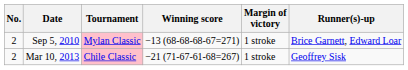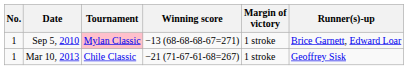 <table class="wikitable" style="font-size:95%;">
 <tr>
 <th>No.</th>
 <th>Date</th>
 <th>Tournament</th>
 <th>Winning score</th>
 <th>Margin of<br>victory</th>
 <th>Runner(s)-up</th>
 </tr>
 <tr>
-<td align=center>2</td>
+<td align=center>1</td>
 <td align=right>Sep 5, <a href='#'>2010</a></td>
 <td style="background: pink;"><a href='#'>Mylan Classic</a></td>
 <td>−13 (68-68-68-67=271)</td>
 <td>1 stroke</td>
 <td> <a href='#'>Brice Garnett</a>,  <a href='#'>Edward Loar</a></td>
 </tr>
 <tr>
-<td align=center>2</td>
+<td align=center>1</td>
 <td align=right>Mar 10, <a href='#'>2013</a></td>
-<td style="background: pink;"><a href='#'>Chile Classic</a></td>
+<td><a href='#'>Chile Classic</a></td>
 <td>−21 (71-67-61-68=267)</td>
 <td>1 stroke</td>
 <td> <a href='#'>Geoffrey Sisk</a></td>
 </tr>
 </table>
